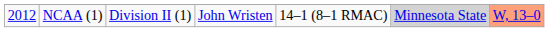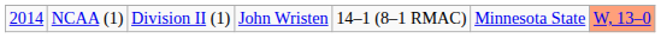 <table class="wikitable">
 <tr>
 </tr>
 <tr>
-<td><a href='#'>2012</a></td>
+<td><a href='#'>2014</a></td>
 <td rowspan=1><a href='#'>NCAA</a> (1)</td>
 <td rowspan=1><a href='#'>Division II</a> (1)</td>
 <td rowspan=1><a href='#'>John Wristen</a></td>
 <td>14–1 (8–1 RMAC)</td>
-<td style="background: lightgrey;"><a href='#'>Minnesota State</a></td>
+<td><a href='#'>Minnesota State</a></td>
 <td style="background: lightsalmon;"><a href='#'>W, 13–0</a></td>
 </tr>
 </table>
